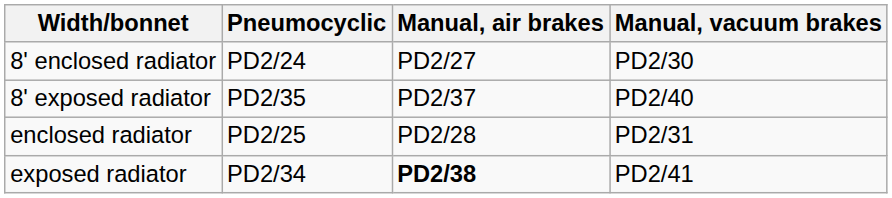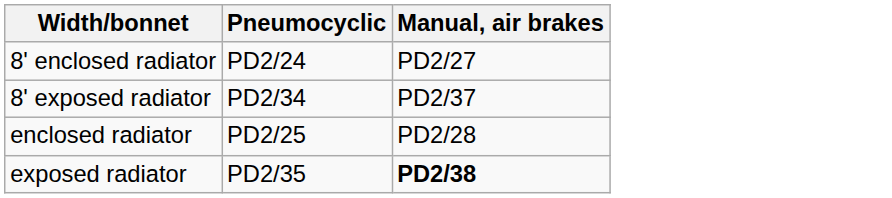 <table class="wikitable">
 <tr>
 <th>Width/bonnet</th>
 <th>Pneumocyclic</th>
 <th>Manual, air brakes</th>
-<th>Manual, vacuum brakes</th>
 </tr>
 <tr>
 <td>8' enclosed radiator</td>
 <td>PD2/24</td>
 <td>PD2/27</td>
-<td>PD2/30</td>
 </tr>
 <tr>
 <td>8' exposed radiator</td>
-<td>PD2/35</td>
+<td>PD2/34</td>
 <td>PD2/37</td>
-<td>PD2/40</td>
 </tr>
 <tr>
 <td> enclosed radiator</td>
 <td>PD2/25</td>
 <td>PD2/28</td>
-<td>PD2/31</td>
 </tr>
 <tr>
 <td> exposed radiator</td>
-<td>PD2/34</td>
+<td>PD2/35</td>
 <td><strong>PD2/38</strong></td>
-<td>PD2/41</td>
 </tr>
 </table>
